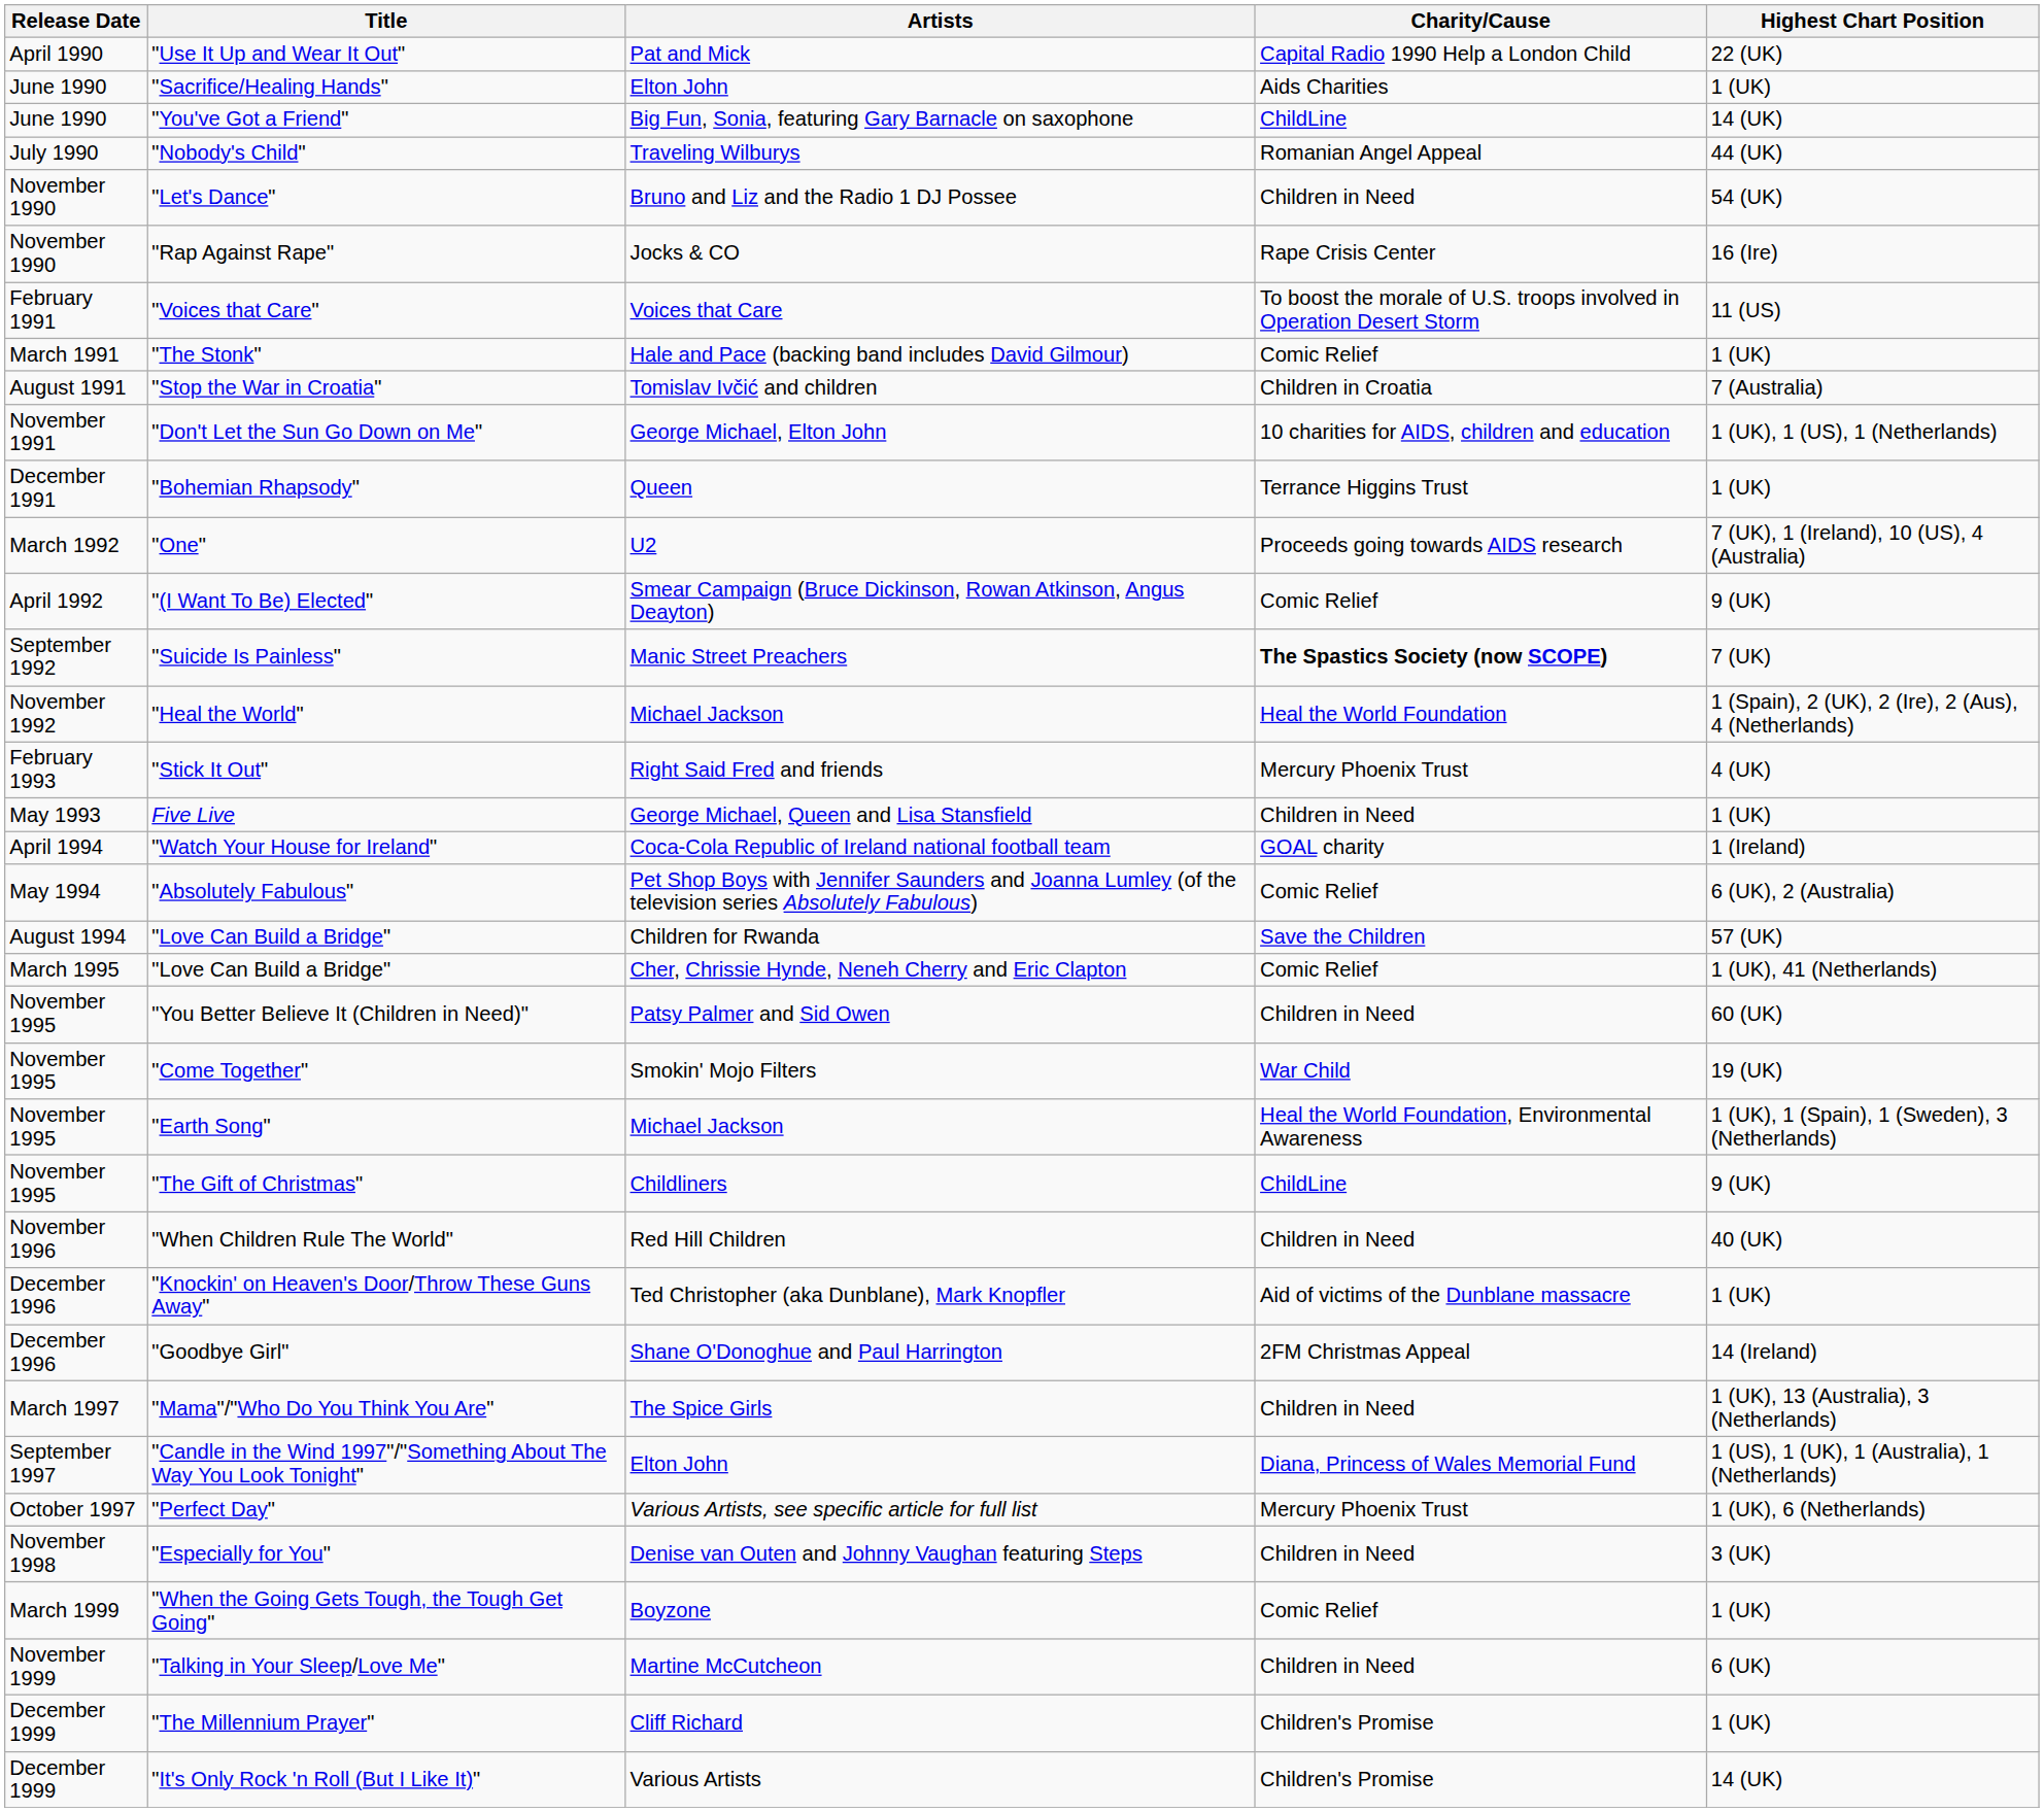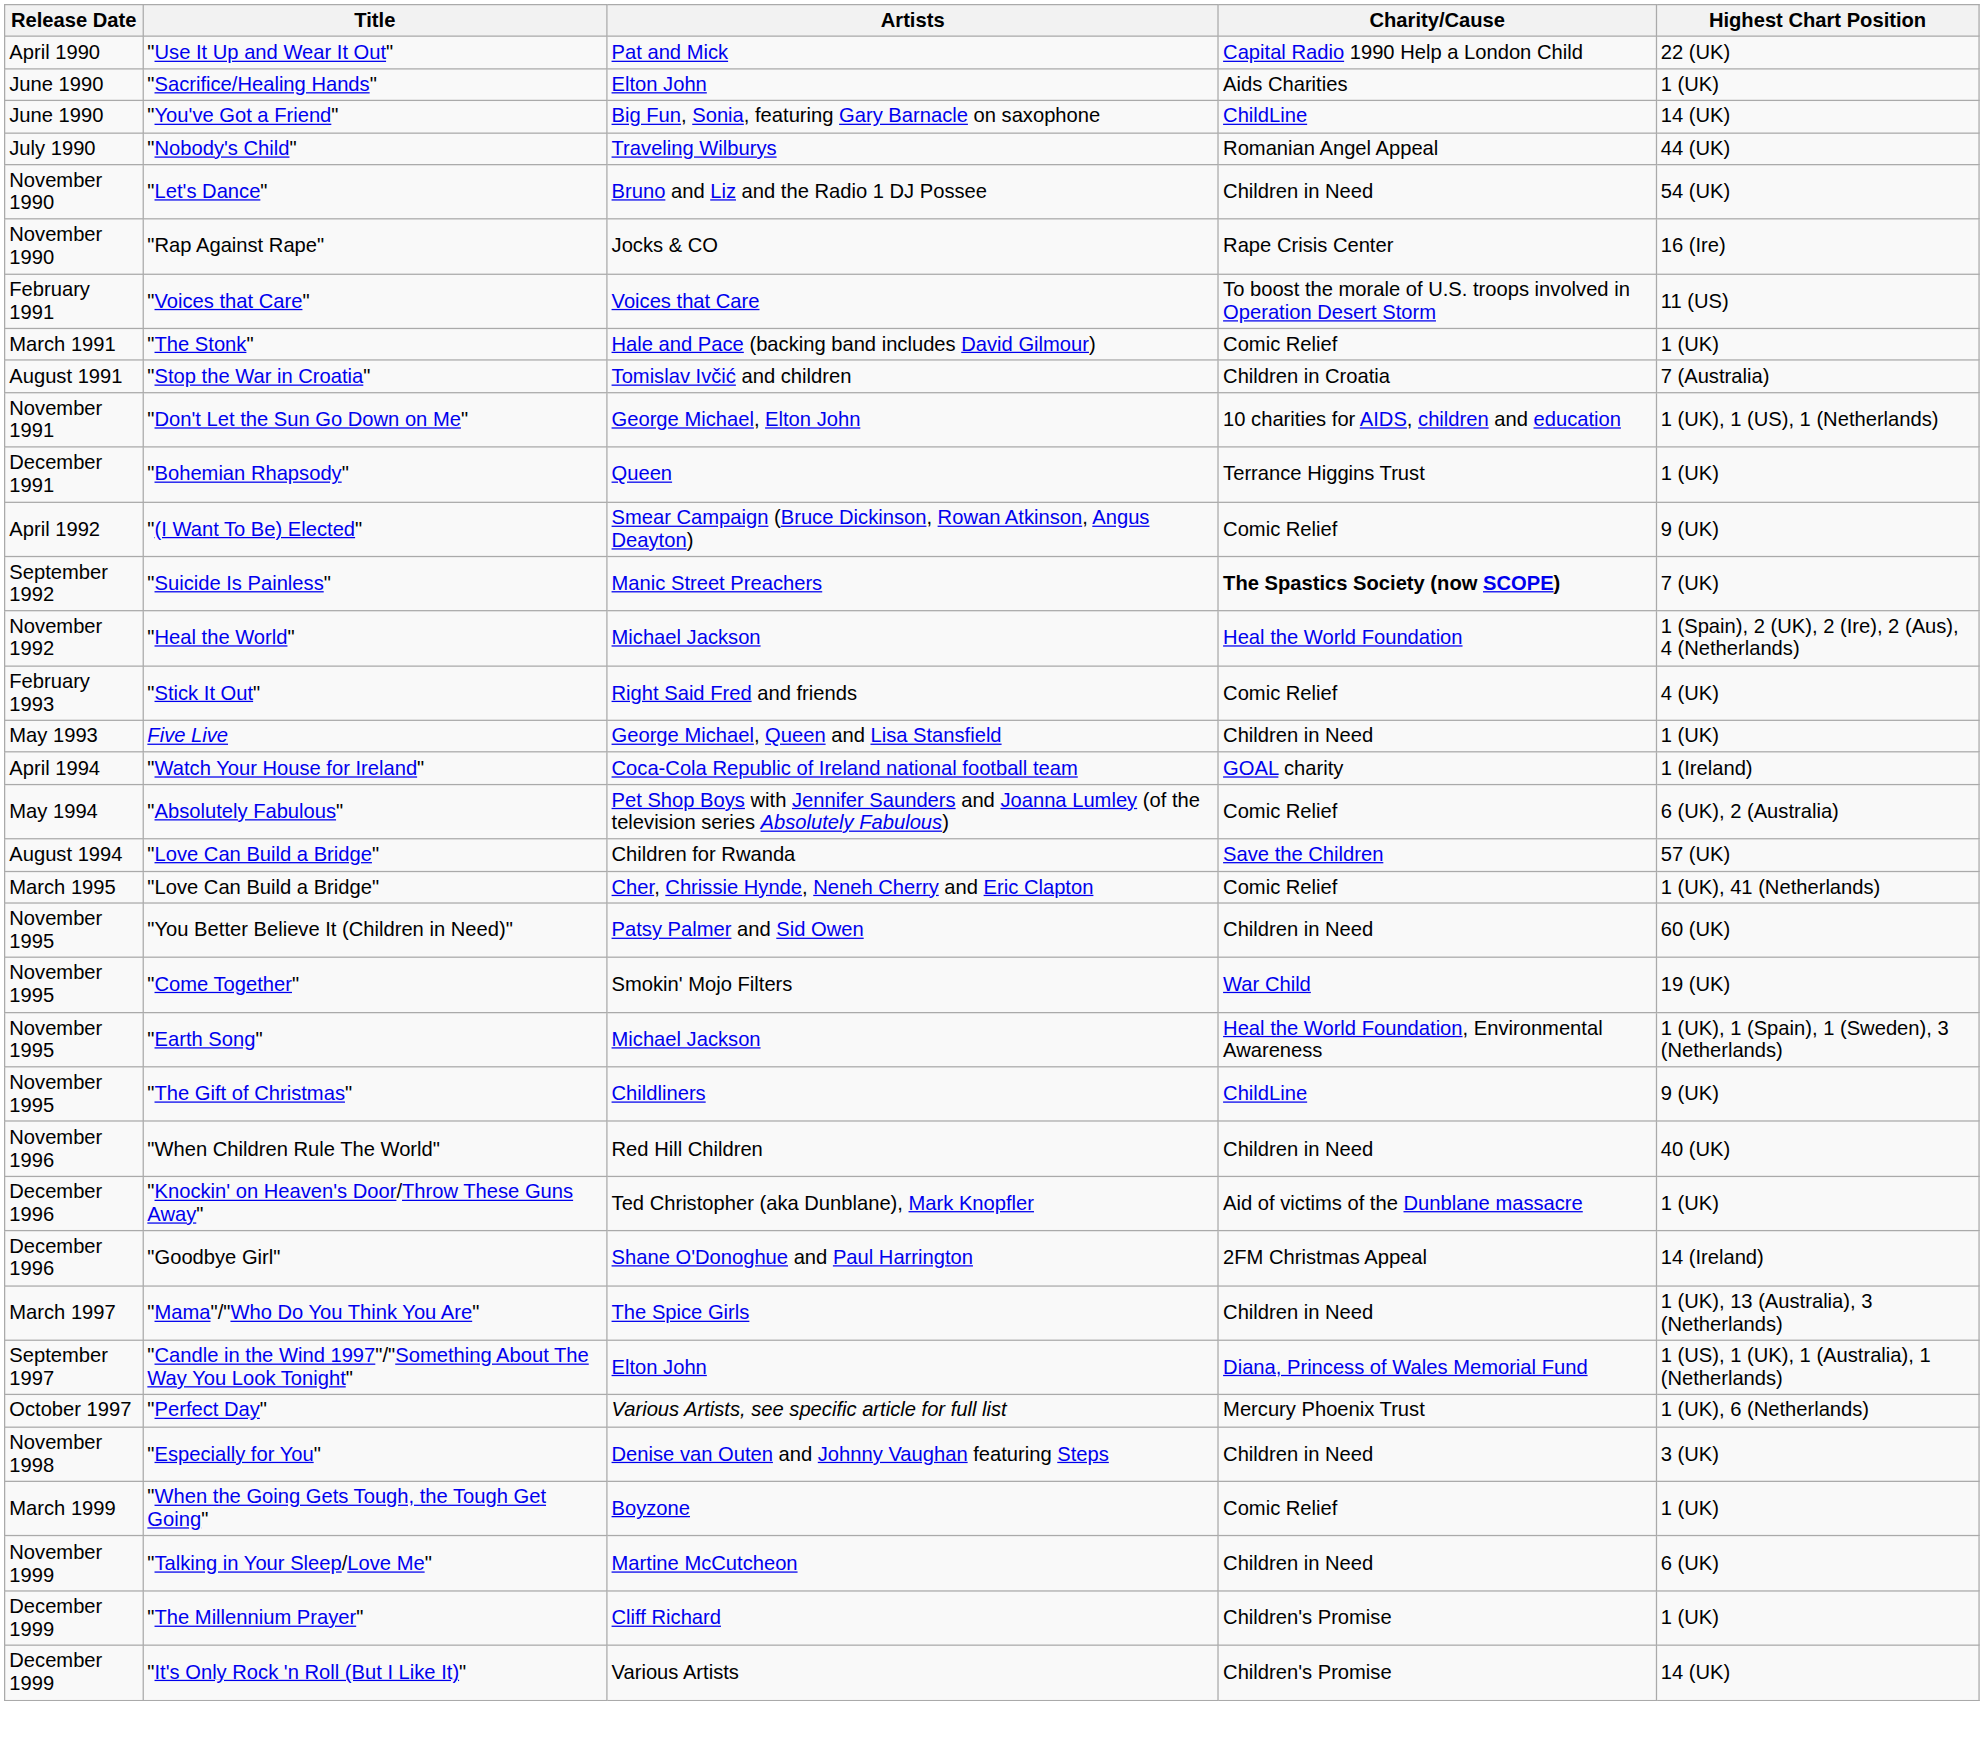 <table class="wikitable">
 <tr>
 <th>Release Date</th>
 <th>Title</th>
 <th>Artists</th>
 <th>Charity/Cause</th>
 <th>Highest Chart Position</th>
 </tr>
 <tr>
 <td>April 1990</td>
 <td>"<a href='#'>Use It Up and Wear It Out</a>"</td>
 <td><a href='#'>Pat and Mick</a></td>
 <td><a href='#'>Capital Radio</a> 1990 Help a London Child</td>
 <td>22 (UK)</td>
 </tr>
 <tr>
 <td>June 1990</td>
 <td>"<a href='#'>Sacrifice/Healing Hands</a>"</td>
 <td><a href='#'>Elton John</a></td>
 <td>Aids Charities</td>
 <td>1 (UK)</td>
 </tr>
 <tr>
 <td>June 1990</td>
 <td>"<a href='#'>You've Got a Friend</a>"</td>
 <td><a href='#'>Big Fun</a>, <a href='#'>Sonia</a>, featuring <a href='#'>Gary Barnacle</a> on saxophone</td>
 <td><a href='#'>ChildLine</a></td>
 <td>14 (UK)</td>
 </tr>
 <tr>
 <td>July 1990</td>
 <td>"<a href='#'>Nobody's Child</a>"</td>
 <td><a href='#'>Traveling Wilburys</a></td>
 <td>Romanian Angel Appeal</td>
 <td>44 (UK)</td>
 </tr>
 <tr>
 <td>November 1990</td>
 <td>"<a href='#'>Let's Dance</a>"</td>
 <td><a href='#'>Bruno</a> and <a href='#'>Liz</a> and the Radio 1 DJ Possee</td>
 <td>Children in Need</td>
 <td>54 (UK)</td>
 </tr>
 <tr>
 <td>November 1990</td>
 <td>"Rap Against Rape"</td>
 <td>Jocks & CO</td>
 <td>Rape Crisis Center</td>
 <td>16 (Ire)</td>
 </tr>
 <tr>
 <td>February 1991</td>
 <td>"<a href='#'>Voices that Care</a>"</td>
 <td><a href='#'>Voices that Care</a></td>
 <td>To boost the morale of U.S. troops involved in <a href='#'>Operation Desert Storm</a></td>
 <td>11 (US)</td>
 </tr>
 <tr>
 <td>March 1991</td>
 <td>"<a href='#'>The Stonk</a>"</td>
 <td><a href='#'>Hale and Pace</a> (backing band includes <a href='#'>David Gilmour</a>)</td>
 <td>Comic Relief</td>
 <td>1 (UK)</td>
 </tr>
 <tr>
 <td>August 1991</td>
 <td>"<a href='#'>Stop the War in Croatia</a>"</td>
 <td><a href='#'>Tomislav Ivčić</a> and children</td>
 <td>Children in Croatia</td>
 <td>7 (Australia)</td>
 </tr>
 <tr>
 <td>November 1991</td>
 <td>"<a href='#'>Don't Let the Sun Go Down on Me</a>"</td>
 <td><a href='#'>George Michael</a>, <a href='#'>Elton John</a></td>
 <td>10 charities for <a href='#'>AIDS</a>, <a href='#'>children</a> and <a href='#'>education</a></td>
 <td>1 (UK), 1 (US), 1 (Netherlands)</td>
 </tr>
 <tr>
 <td>December 1991</td>
 <td>"<a href='#'>Bohemian Rhapsody</a>"</td>
 <td><a href='#'>Queen</a></td>
 <td>Terrance Higgins Trust</td>
 <td>1 (UK)</td>
 </tr>
 <tr>
-<td>March 1992</td>
-<td>"<a href='#'>One</a>"</td>
-<td><a href='#'>U2</a></td>
-<td>Proceeds going towards <a href='#'>AIDS</a> research</td>
-<td>7 (UK), 1 (Ireland), 10 (US), 4 (Australia)</td>
-</tr>
-<tr>
 <td>April 1992</td>
 <td>"<a href='#'>(I Want To Be) Elected</a>"</td>
 <td><a href='#'>Smear Campaign</a> (<a href='#'>Bruce Dickinson</a>, <a href='#'>Rowan Atkinson</a>, <a href='#'>Angus Deayton</a>)</td>
 <td>Comic Relief</td>
 <td>9 (UK)</td>
 </tr>
 <tr>
 <td>September 1992</td>
 <td>"<a href='#'>Suicide Is Painless</a>"</td>
 <td><a href='#'>Manic Street Preachers</a></td>
 <td><strong>The Spastics Society (now <a href='#'>SCOPE</a>)</strong></td>
 <td>7 (UK)</td>
 </tr>
 <tr>
 <td>November 1992</td>
 <td>"<a href='#'>Heal the World</a>"</td>
 <td><a href='#'>Michael Jackson</a></td>
 <td><a href='#'>Heal the World Foundation</a></td>
 <td>1 (Spain), 2 (UK), 2 (Ire), 2 (Aus), 4 (Netherlands)</td>
 </tr>
 <tr>
 <td>February 1993</td>
 <td>"<a href='#'>Stick It Out</a>"</td>
 <td><a href='#'>Right Said Fred</a> and friends</td>
-<td>Mercury Phoenix Trust</td>
+<td>Comic Relief</td>
 <td>4 (UK)</td>
 </tr>
 <tr>
 <td>May 1993</td>
 <td><em><a href='#'>Five Live</a></em></td>
 <td><a href='#'>George Michael</a>, <a href='#'>Queen</a> and <a href='#'>Lisa Stansfield</a></td>
 <td>Children in Need</td>
 <td>1 (UK)</td>
 </tr>
 <tr>
 <td>April 1994</td>
 <td>"<a href='#'>Watch Your House for Ireland</a>"</td>
 <td><a href='#'>Coca-Cola Republic of Ireland national football team</a></td>
 <td><a href='#'>GOAL</a> charity</td>
 <td>1 (Ireland)</td>
 </tr>
 <tr>
 <td>May 1994</td>
 <td>"<a href='#'>Absolutely Fabulous</a>"</td>
 <td><a href='#'>Pet Shop Boys</a> with <a href='#'>Jennifer Saunders</a> and <a href='#'>Joanna Lumley</a> (of the television series <em><a href='#'>Absolutely Fabulous</a></em>)</td>
 <td>Comic Relief</td>
 <td>6 (UK), 2 (Australia)</td>
 </tr>
 <tr>
 <td>August 1994</td>
 <td>"<a href='#'>Love Can Build a Bridge</a>"</td>
 <td>Children for Rwanda</td>
 <td><a href='#'>Save the Children</a></td>
 <td>57 (UK)</td>
 </tr>
 <tr>
 <td>March 1995</td>
 <td>"Love Can Build a Bridge"</td>
 <td><a href='#'>Cher</a>, <a href='#'>Chrissie Hynde</a>, <a href='#'>Neneh Cherry</a> and <a href='#'>Eric Clapton</a></td>
 <td>Comic Relief</td>
 <td>1 (UK), 41 (Netherlands)</td>
 </tr>
 <tr>
 <td>November 1995</td>
 <td>"You Better Believe It (Children in Need)"</td>
 <td><a href='#'>Patsy Palmer</a> and <a href='#'>Sid Owen</a></td>
 <td>Children in Need</td>
 <td>60 (UK)</td>
 </tr>
 <tr>
 <td>November 1995</td>
 <td>"<a href='#'>Come Together</a>"</td>
 <td>Smokin' Mojo Filters</td>
 <td><a href='#'>War Child</a></td>
 <td>19 (UK)</td>
 </tr>
 <tr>
 <td>November 1995</td>
 <td>"<a href='#'>Earth Song</a>"</td>
 <td><a href='#'>Michael Jackson</a></td>
 <td><a href='#'>Heal the World Foundation</a>, Environmental Awareness</td>
 <td>1 (UK), 1 (Spain), 1 (Sweden), 3 (Netherlands)</td>
 </tr>
 <tr>
 <td>November 1995</td>
 <td>"<a href='#'>The Gift of Christmas</a>"</td>
 <td><a href='#'>Childliners</a></td>
 <td><a href='#'>ChildLine</a></td>
 <td>9 (UK)</td>
 </tr>
 <tr>
 <td>November 1996</td>
 <td>"When Children Rule The World"</td>
 <td>Red Hill Children</td>
 <td>Children in Need</td>
 <td>40 (UK)</td>
 </tr>
 <tr>
 <td>December 1996</td>
 <td>"<a href='#'>Knockin' on Heaven's Door</a>/<a href='#'>Throw These Guns Away</a>"</td>
 <td>Ted Christopher (aka Dunblane), <a href='#'>Mark Knopfler</a></td>
 <td>Aid of victims of the <a href='#'>Dunblane massacre</a></td>
 <td>1 (UK)</td>
 </tr>
 <tr>
 <td>December 1996</td>
 <td>"Goodbye Girl"</td>
 <td><a href='#'>Shane O'Donoghue</a> and <a href='#'>Paul Harrington</a></td>
 <td>2FM Christmas Appeal</td>
 <td>14 (Ireland)</td>
 </tr>
 <tr>
 <td>March 1997</td>
 <td>"<a href='#'>Mama</a>"/"<a href='#'>Who Do You Think You Are</a>"</td>
 <td><a href='#'>The Spice Girls</a></td>
 <td>Children in Need</td>
 <td>1 (UK), 13 (Australia), 3 (Netherlands)</td>
 </tr>
 <tr>
 <td>September 1997</td>
 <td>"<a href='#'>Candle in the Wind 1997</a>"/"<a href='#'>Something About The Way You Look Tonight</a>"</td>
 <td><a href='#'>Elton John</a></td>
 <td><a href='#'>Diana, Princess of Wales Memorial Fund</a></td>
 <td>1 (US), 1 (UK), 1 (Australia), 1 (Netherlands)</td>
 </tr>
 <tr>
 <td>October 1997</td>
 <td>"<a href='#'>Perfect Day</a>"</td>
 <td><em>Various Artists, see specific article for full list</em></td>
 <td>Mercury Phoenix Trust</td>
 <td>1 (UK), 6 (Netherlands)</td>
 </tr>
 <tr>
 <td>November 1998</td>
 <td>"<a href='#'>Especially for You</a>"</td>
 <td><a href='#'>Denise van Outen</a> and <a href='#'>Johnny Vaughan</a> featuring <a href='#'>Steps</a></td>
 <td>Children in Need</td>
 <td>3 (UK)</td>
 </tr>
 <tr>
 <td>March 1999</td>
 <td>"<a href='#'>When the Going Gets Tough, the Tough Get Going</a>"</td>
 <td><a href='#'>Boyzone</a></td>
 <td>Comic Relief</td>
 <td>1 (UK)</td>
 </tr>
 <tr>
 <td>November 1999</td>
 <td>"<a href='#'>Talking in Your Sleep</a>/<a href='#'>Love Me</a>"</td>
 <td><a href='#'>Martine McCutcheon</a></td>
 <td>Children in Need</td>
 <td>6 (UK)</td>
 </tr>
 <tr>
 <td>December 1999</td>
 <td>"<a href='#'>The Millennium Prayer</a>"</td>
 <td><a href='#'>Cliff Richard</a></td>
 <td>Children's Promise</td>
 <td>1 (UK)</td>
 </tr>
 <tr>
 <td>December 1999</td>
 <td>"<a href='#'>It's Only Rock 'n Roll (But I Like It)</a>"</td>
 <td>Various Artists</td>
 <td>Children's Promise</td>
 <td>14 (UK)</td>
 </tr>
 </table>
